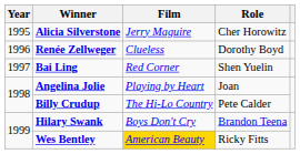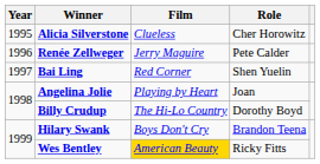 <table class="wikitable">
 <tr>
 <th><strong>Year</strong></th>
 <th><strong>Winner</strong></th>
 <th><strong>Film</strong></th>
 <th><strong>Role</strong></th>
 <th><strong></strong></th>
 </tr>
 <tr>
 <td>1995</td>
 <td><strong><a href='#'>Alicia Silverstone</a></strong></td>
-<td><em><a href='#'>Jerry Maguire</a></em></td>
+<td><em><a href='#'>Clueless</a></em></td>
 <td>Cher Horowitz</td>
 <td style="text-align:center;"></td>
 </tr>
 <tr>
 <td>1996</td>
 <td><strong><a href='#'>Renée Zellweger</a></strong></td>
-<td><em><a href='#'>Clueless</a></em></td>
-<td>Dorothy Boyd</td>
+<td><em><a href='#'>Jerry Maguire</a></em></td>
+<td>Pete Calder</td>
 <td style="text-align:center;"></td>
 </tr>
 <tr>
 <td>1997</td>
 <td><strong><a href='#'>Bai Ling</a></strong></td>
 <td><em><a href='#'>Red Corner</a></em></td>
 <td>Shen Yuelin</td>
 <td style="text-align:center;"></td>
 </tr>
 <tr>
 <td rowspan="2">1998</td>
 <td><strong><a href='#'>Angelina Jolie</a></strong></td>
 <td><em><a href='#'>Playing by Heart</a></em></td>
 <td>Joan</td>
 <td style="text-align:center;" rowspan="2"></td>
 </tr>
 <tr>
 <td><strong><a href='#'>Billy Crudup</a></strong></td>
 <td><em><a href='#'>The Hi-Lo Country</a></em></td>
-<td>Pete Calder</td>
+<td>Dorothy Boyd</td>
 </tr>
 <tr>
 <td rowspan="2">1999</td>
 <td><strong><a href='#'>Hilary Swank</a></strong></td>
 <td><em><a href='#'>Boys Don't Cry</a></em></td>
 <td><a href='#'>Brandon Teena</a></td>
 <td style="text-align:center;" rowspan="2"></td>
 </tr>
 <tr>
 <td><strong><a href='#'>Wes Bentley</a></strong></td>
 <td style="background: gold;"><em><a href='#'>American Beauty</a></em></td>
 <td>Ricky Fitts</td>
 </tr>
 </table>
